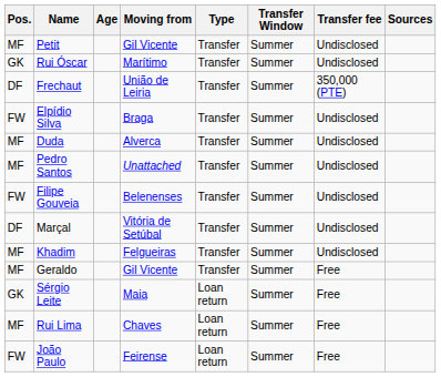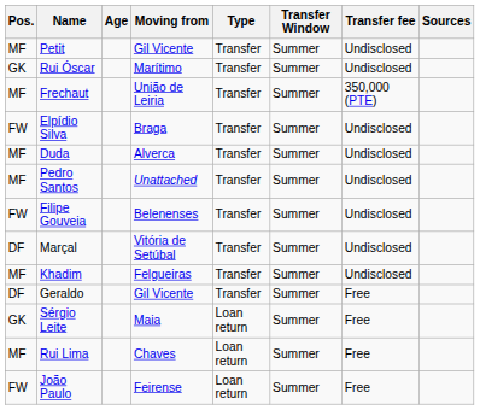 <table class="wikitable">
 <tr>
 <th>Pos.</th>
 <th>Name</th>
 <th>Age</th>
 <th>Moving from</th>
 <th>Type</th>
 <th>Transfer Window</th>
 <th>Transfer fee</th>
 <th>Sources</th>
 </tr>
 <tr>
 <td>MF</td>
 <td> <a href='#'>Petit</a></td>
 <td></td>
 <td> <a href='#'>Gil Vicente</a></td>
 <td>Transfer</td>
 <td>Summer</td>
 <td>Undisclosed</td>
 <td></td>
 </tr>
 <tr>
 <td>GK</td>
 <td> <a href='#'>Rui Óscar</a></td>
 <td></td>
 <td> <a href='#'>Marítimo</a></td>
 <td>Transfer</td>
 <td>Summer</td>
 <td>Undisclosed</td>
 <td></td>
 </tr>
 <tr>
-<td>DF</td>
+<td>MF</td>
 <td> <a href='#'>Frechaut</a></td>
 <td></td>
 <td> <a href='#'>União de Leiria</a></td>
 <td>Transfer</td>
 <td>Summer</td>
 <td>350,000 (<a href='#'>PTE</a>)</td>
 <td></td>
 </tr>
 <tr>
 <td>FW</td>
 <td> <a href='#'>Elpídio Silva</a></td>
 <td></td>
 <td> <a href='#'>Braga</a></td>
 <td>Transfer</td>
 <td>Summer</td>
 <td>Undisclosed</td>
 <td></td>
 </tr>
 <tr>
 <td>MF</td>
 <td> <a href='#'>Duda</a></td>
 <td></td>
 <td> <a href='#'>Alverca</a></td>
 <td>Transfer</td>
 <td>Summer</td>
 <td>Undisclosed</td>
 <td></td>
 </tr>
 <tr>
 <td>MF</td>
 <td> <a href='#'>Pedro Santos</a></td>
 <td></td>
 <td><em><a href='#'>Unattached</a></em></td>
 <td>Transfer</td>
 <td>Summer</td>
 <td>Undisclosed</td>
 <td></td>
 </tr>
 <tr>
 <td>FW</td>
 <td> <a href='#'>Filipe Gouveia</a></td>
 <td></td>
 <td> <a href='#'>Belenenses</a></td>
 <td>Transfer</td>
 <td>Summer</td>
 <td>Undisclosed</td>
 <td></td>
 </tr>
 <tr>
 <td>DF</td>
 <td> Marçal</td>
 <td></td>
 <td> <a href='#'>Vitória de Setúbal</a></td>
 <td>Transfer</td>
 <td>Summer</td>
 <td>Undisclosed</td>
 <td></td>
 </tr>
 <tr>
 <td>MF</td>
 <td> <a href='#'>Khadim</a></td>
 <td></td>
 <td> <a href='#'>Felgueiras</a></td>
 <td>Transfer</td>
 <td>Summer</td>
 <td>Undisclosed</td>
 <td></td>
 </tr>
 <tr>
-<td>MF</td>
+<td>DF</td>
 <td> Geraldo</td>
 <td></td>
 <td> <a href='#'>Gil Vicente</a></td>
 <td>Transfer</td>
 <td>Summer</td>
 <td>Free</td>
 <td></td>
 </tr>
 <tr>
 <td>GK</td>
 <td> <a href='#'>Sérgio Leite</a></td>
 <td></td>
 <td> <a href='#'>Maia</a></td>
 <td>Loan return</td>
 <td>Summer</td>
 <td>Free</td>
 <td></td>
 </tr>
 <tr>
 <td>MF</td>
 <td> <a href='#'>Rui Lima</a></td>
 <td></td>
 <td> <a href='#'>Chaves</a></td>
 <td>Loan return</td>
 <td>Summer</td>
 <td>Free</td>
 <td></td>
 </tr>
 <tr>
 <td>FW</td>
 <td> <a href='#'>João Paulo</a></td>
 <td></td>
 <td> <a href='#'>Feirense</a></td>
 <td>Loan return</td>
 <td>Summer</td>
 <td>Free</td>
 <td></td>
 </tr>
 </table>
